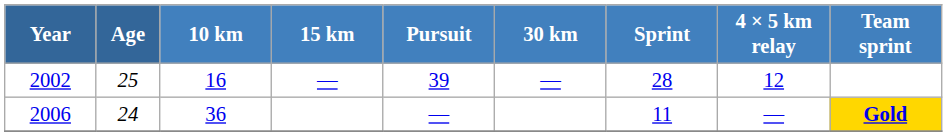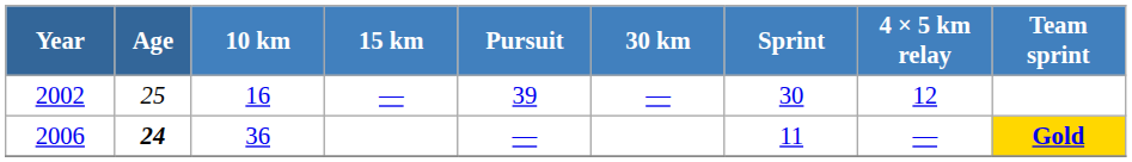 <table class="wikitable" style="font-size:95%; text-align:center; border:grey solid 1px; border-collapse:collapse; background:#ffffff;">
 <tr>
 <th style="background-color:#369; color:white; width:60px;"> Year </th>
 <th style="background-color:#369; color:white; width:40px;"> Age </th>
 <th style="background-color:#4180be; color:white; width:75px;"> 10 km </th>
 <th style="background-color:#4180be; color:white; width:75px;"> 15 km </th>
 <th style="background-color:#4180be; color:white; width:75px;"> Pursuit </th>
 <th style="background-color:#4180be; color:white; width:75px;"> 30 km </th>
 <th style="background-color:#4180be; color:white; width:75px;"> Sprint </th>
 <th style="background-color:#4180be; color:white; width:75px;"> 4 × 5 km <br> relay </th>
 <th style="background-color:#4180be; color:white; width:75px;"> Team <br> sprint </th>
 </tr>
 <tr>
 <td><a href='#'>2002</a></td>
 <td><em>25</em></td>
 <td><a href='#'>16</a></td>
 <td><a href='#'>—</a></td>
 <td><a href='#'>39</a></td>
 <td><a href='#'>—</a></td>
-<td><a href='#'>28</a></td>
+<td><a href='#'>30</a></td>
 <td><a href='#'>12</a></td>
 <td></td>
 </tr>
 <tr>
 <td><a href='#'>2006</a></td>
-<td><em>24</em></td>
+<td><strong><em>24</em></strong></td>
 <td><a href='#'>36</a></td>
 <td></td>
 <td><a href='#'>—</a></td>
 <td><a href='#'></a></td>
 <td><a href='#'>11</a></td>
 <td><a href='#'>—</a></td>
 <td bgcolor=gold><a href='#'><strong>Gold</strong></a></td>
 </tr>
 <tr>
 </tr>
 </table>
